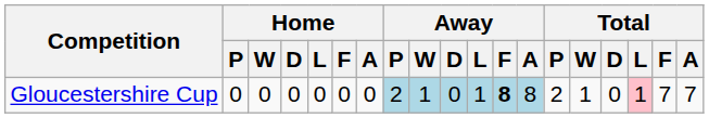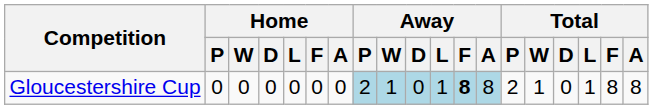 <table class="wikitable" style="text-align:center;">
 <tr>
 <th rowspan="2">Competition</th>
 <th colspan="6">Home</th>
 <th colspan="6">Away</th>
 <th colspan="6">Total</th>
 </tr>
 <tr>
 <th>P</th>
 <th>W</th>
 <th>D</th>
 <th>L</th>
 <th>F</th>
 <th>A</th>
 <th>P</th>
 <th>W</th>
 <th>D</th>
 <th>L</th>
 <th>F</th>
 <th>A</th>
 <th>P</th>
 <th>W</th>
 <th>D</th>
 <th>L</th>
 <th>F</th>
 <th>A</th>
 </tr>
 <tr>
 <td style="text-align:left;"><a href='#'>Gloucestershire Cup</a></td>
 <td>0</td>
 <td>0</td>
 <td>0</td>
 <td>0</td>
 <td>0</td>
 <td>0</td>
 <td style="background-color:#ADD8E6;">2</td>
 <td style="background-color:#ADD8E6;">1</td>
 <td style="background-color:#ADD8E6;">0</td>
 <td style="background-color:#ADD8E6;">1</td>
 <td style="background-color:#ADD8E6;"><strong>8</strong></td>
 <td style="background-color:#ADD8E6;">8</td>
 <td>2</td>
 <td>1</td>
 <td>0</td>
-<td style="background: pink;">1</td>
-<td>7</td>
-<td>7</td>
+<td>1</td>
+<td>8</td>
+<td>8</td>
 </tr>
 </table>
